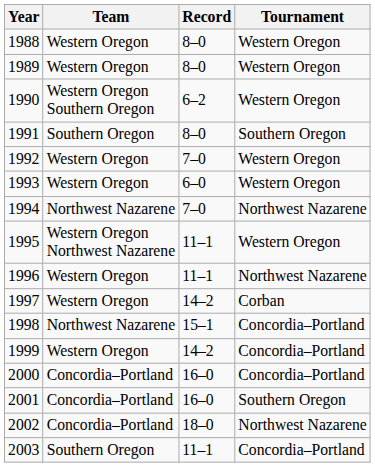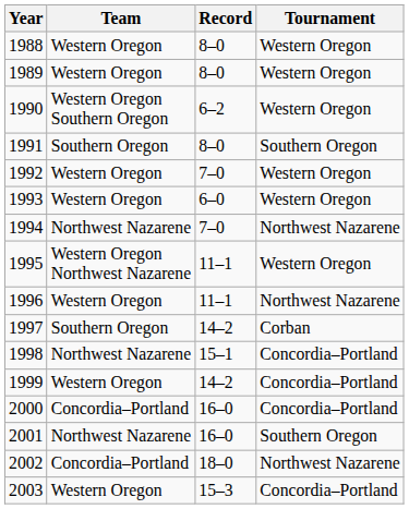 <table class="wikitable">
 <tr>
 <th>Year</th>
 <th>Team</th>
 <th>Record</th>
 <th>Tournament</th>
 </tr>
 <tr>
 <td>1988</td>
 <td>Western Oregon</td>
 <td>8–0</td>
 <td>Western Oregon</td>
 </tr>
 <tr>
 <td>1989</td>
 <td>Western Oregon</td>
 <td>8–0</td>
 <td>Western Oregon</td>
 </tr>
 <tr>
 <td>1990</td>
 <td>Western Oregon<br>Southern Oregon</td>
 <td>6–2</td>
 <td>Western Oregon</td>
 </tr>
 <tr>
 <td>1991</td>
 <td>Southern Oregon</td>
 <td>8–0</td>
 <td>Southern Oregon</td>
 </tr>
 <tr>
 <td>1992</td>
 <td>Western Oregon</td>
 <td>7–0</td>
 <td>Western Oregon</td>
 </tr>
 <tr>
 <td>1993</td>
 <td>Western Oregon</td>
 <td>6–0</td>
 <td>Western Oregon</td>
 </tr>
 <tr>
 <td>1994</td>
 <td>Northwest Nazarene</td>
 <td>7–0</td>
 <td>Northwest Nazarene</td>
 </tr>
 <tr>
 <td>1995</td>
 <td>Western Oregon<br>Northwest Nazarene</td>
 <td>11–1</td>
 <td>Western Oregon</td>
 </tr>
 <tr>
 <td>1996</td>
 <td>Western Oregon</td>
 <td>11–1</td>
 <td>Northwest Nazarene</td>
 </tr>
 <tr>
 <td>1997</td>
-<td>Western Oregon</td>
+<td>Southern Oregon</td>
 <td>14–2</td>
 <td>Corban</td>
 </tr>
 <tr>
 <td>1998</td>
 <td>Northwest Nazarene</td>
 <td>15–1</td>
 <td>Concordia–Portland</td>
 </tr>
 <tr>
 <td>1999</td>
 <td>Western Oregon</td>
 <td>14–2</td>
 <td>Concordia–Portland</td>
 </tr>
 <tr>
 <td>2000</td>
 <td>Concordia–Portland</td>
 <td>16–0</td>
 <td>Concordia–Portland</td>
 </tr>
 <tr>
 <td>2001</td>
-<td>Concordia–Portland</td>
+<td>Northwest Nazarene</td>
 <td>16–0</td>
 <td>Southern Oregon</td>
 </tr>
 <tr>
 <td>2002</td>
 <td>Concordia–Portland</td>
 <td>18–0</td>
 <td>Northwest Nazarene</td>
 </tr>
 <tr>
 <td>2003</td>
-<td>Southern Oregon</td>
-<td>11–1</td>
+<td>Western Oregon</td>
+<td>15–3</td>
 <td>Concordia–Portland</td>
 </tr>
 </table>
